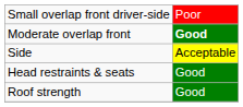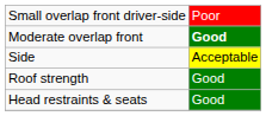 <table class="wikitable">
 <tr>
 <td>Small overlap front driver-side</td>
 <td style="color:white;background: red">Poor</td>
 </tr>
 <tr>
 <td>Moderate overlap front</td>
 <td style="color:white;background: green"><strong>Good</strong></td>
 </tr>
 <tr>
 <td>Side</td>
 <td style="background: yellow">Acceptable</td>
 </tr>
 <tr>
-<td>Head restraints & seats</td>
+<td>Roof strength</td>
 <td style="color:white;background: green">Good</td>
 </tr>
 <tr>
-<td>Roof strength</td>
+<td>Head restraints & seats</td>
 <td style="color:white;background: green">Good</td>
 </tr>
 <tr>
 </tr>
 </table>
